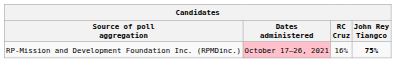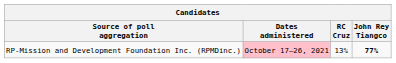 <table class="wikitable sortable nowrap" style="text-align:center;font-size:90%;line-height:20px">
 <tr>
 <th colspan="6">Candidates</th>
 </tr>
 <tr style="line-height:1.2">
 <th>Source of poll<br>aggregation</th>
 <th>Dates<br>administered</th>
 <th>RC<br>Cruz</th>
 <th>John Rey<br>Tiangco</th>
 </tr>
 <tr>
 <td>RP-Mission and Development Foundation Inc. (RPMDinc.)</td>
 <td style="background: pink;">October 17–26, 2021</td>
-<td>16%</td>
-<td><strong>75%</strong></td>
+<td>13%</td>
+<td><strong>77%</strong></td>
 </tr>
 </table>
